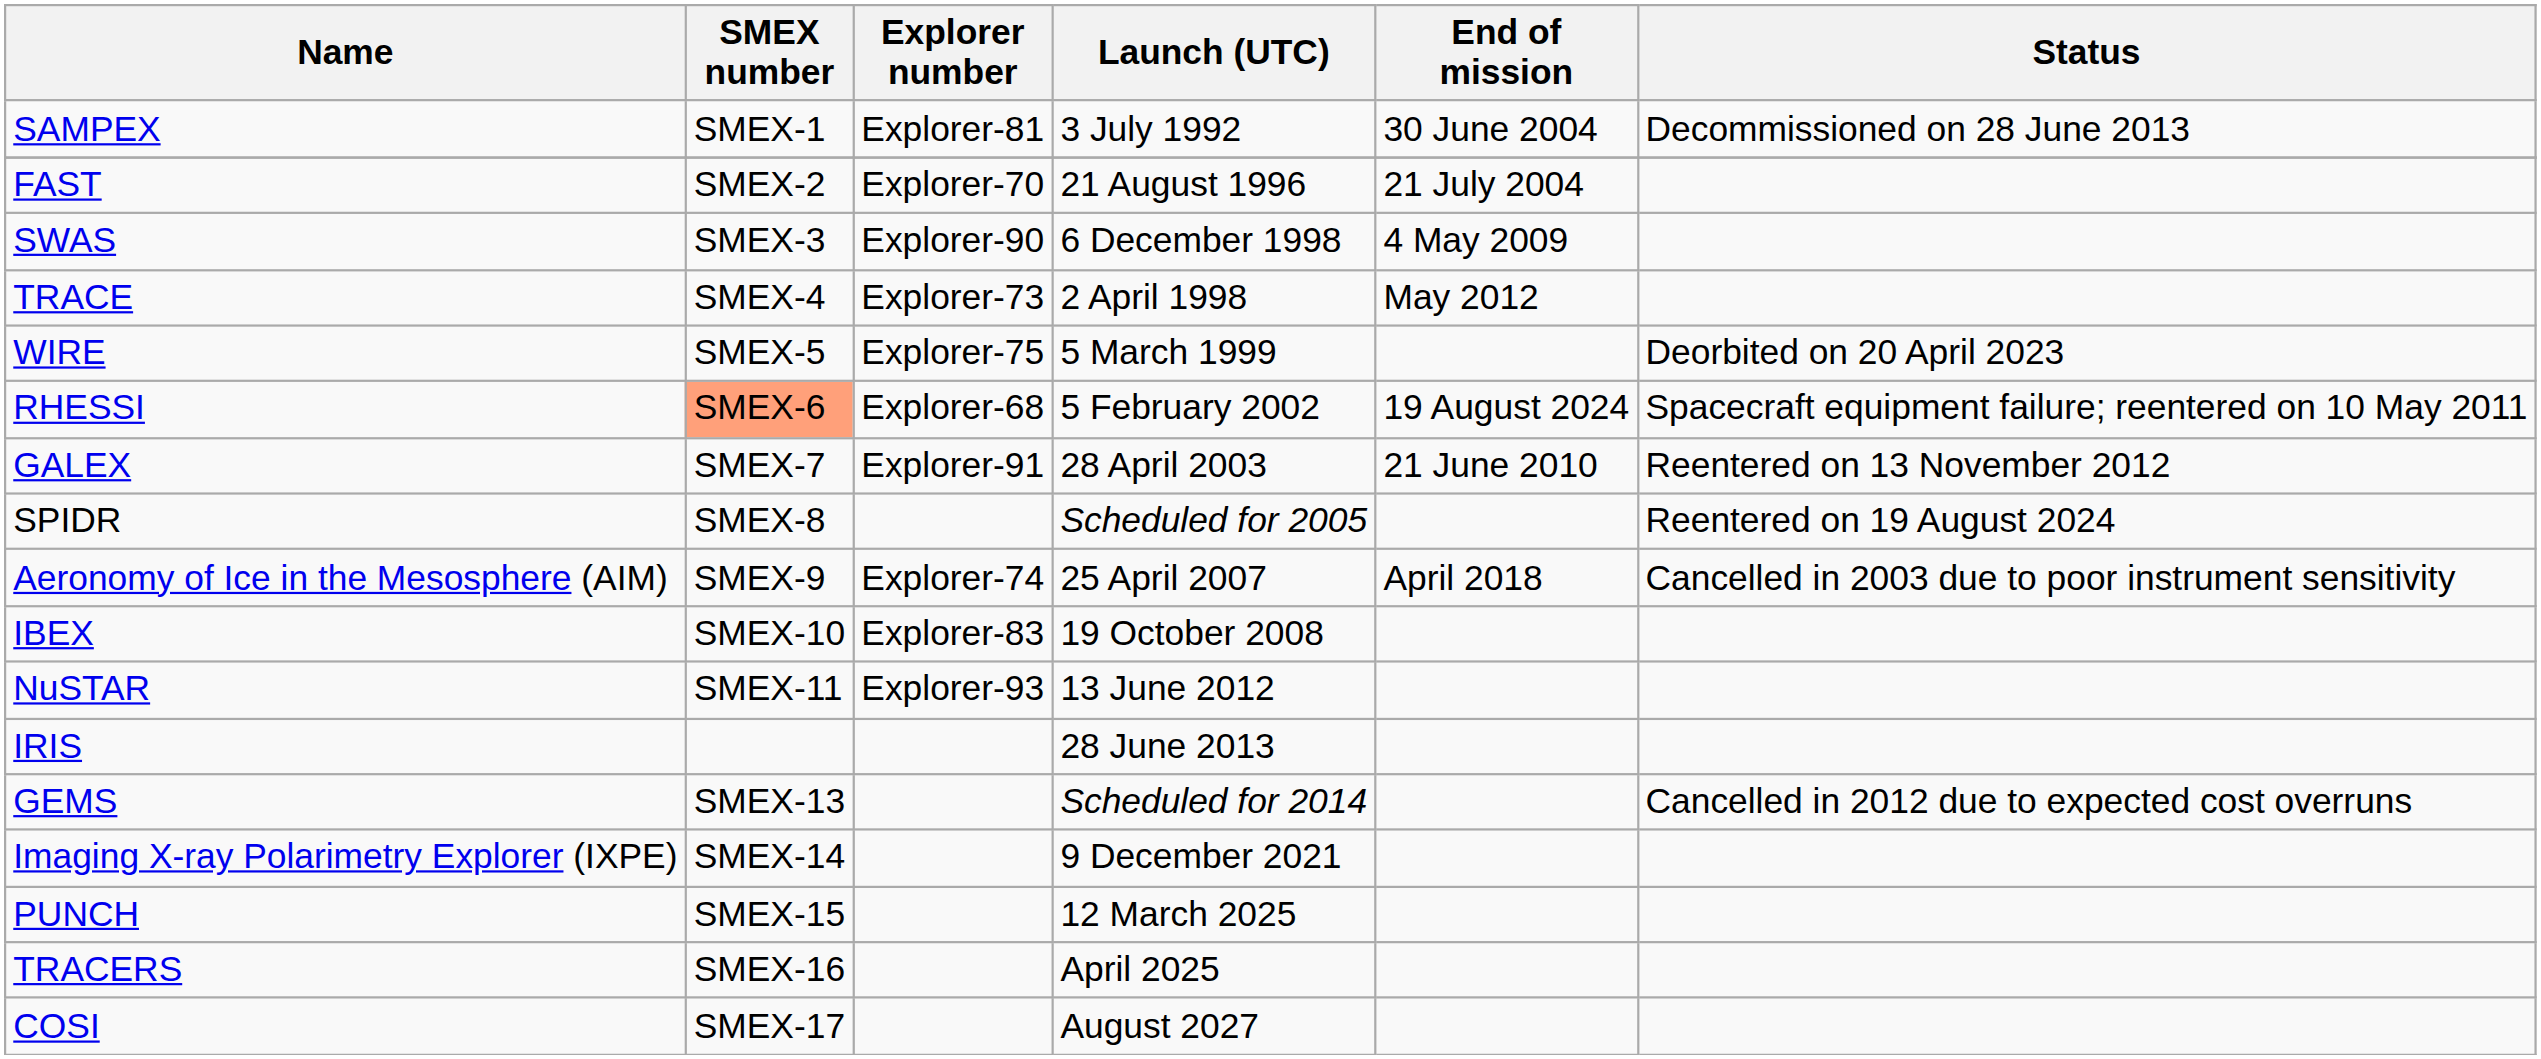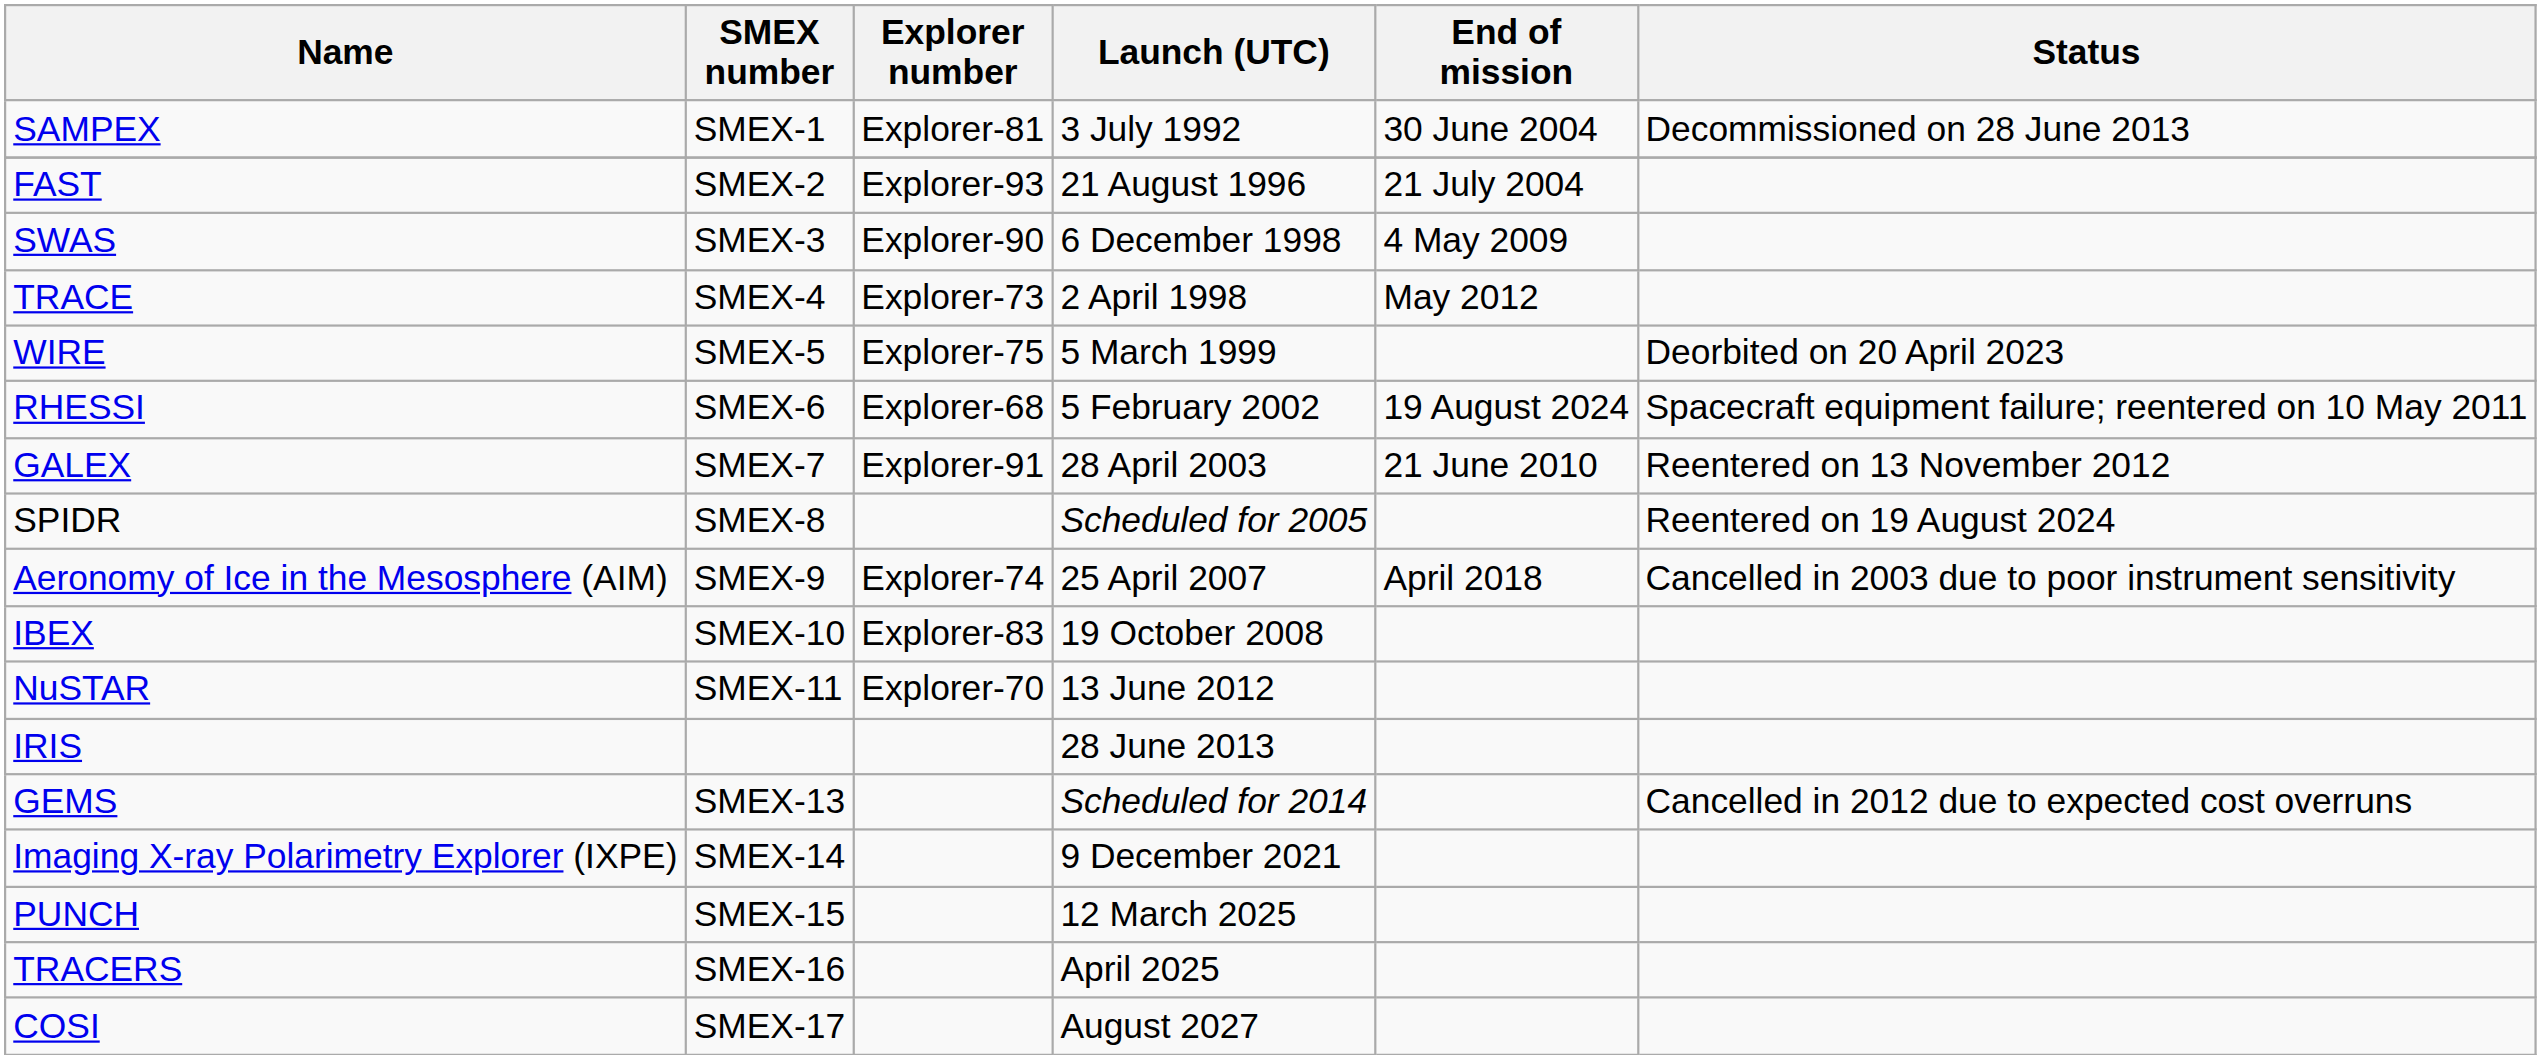 <table class="wikitable">
 <tr>
 <th>Name</th>
 <th>SMEX<br>number</th>
 <th>Explorer<br>number</th>
 <th>Launch (UTC)</th>
 <th>End of<br>mission</th>
 <th>Status</th>
 </tr>
 <tr>
 <td><a href='#'>SAMPEX</a></td>
 <td>SMEX-1</td>
 <td>Explorer-81</td>
 <td>3 July 1992</td>
 <td>30 June 2004</td>
 <td>Decommissioned on 28 June 2013</td>
 </tr>
 <tr>
 </tr>
 <tr>
 <td><a href='#'>FAST</a></td>
 <td>SMEX-2</td>
-<td>Explorer-70</td>
+<td>Explorer-93</td>
 <td>21 August 1996</td>
 <td>21 July 2004</td>
 <td></td>
 </tr>
 <tr>
 <td><a href='#'>SWAS</a></td>
 <td>SMEX-3</td>
 <td>Explorer-90</td>
 <td>6 December 1998</td>
 <td>4 May 2009</td>
 <td></td>
 </tr>
 <tr>
 <td><a href='#'>TRACE</a></td>
 <td>SMEX-4</td>
 <td>Explorer-73</td>
 <td>2 April 1998</td>
 <td>May 2012</td>
 <td></td>
 </tr>
 <tr>
 <td><a href='#'>WIRE</a></td>
 <td>SMEX-5</td>
 <td>Explorer-75</td>
 <td>5 March 1999</td>
 <td></td>
 <td>Deorbited on 20 April 2023</td>
 </tr>
 <tr>
 <td><a href='#'>RHESSI</a></td>
-<td style="background: lightsalmon;">SMEX-6</td>
+<td>SMEX-6</td>
 <td>Explorer-68</td>
 <td>5 February 2002</td>
 <td>19 August 2024</td>
 <td>Spacecraft equipment failure; reentered on 10 May 2011</td>
 </tr>
 <tr>
 <td><a href='#'>GALEX</a></td>
 <td>SMEX-7</td>
 <td>Explorer-91</td>
 <td>28 April 2003</td>
 <td>21 June 2010</td>
 <td>Reentered on 13 November 2012</td>
 </tr>
 <tr>
 <td>SPIDR</td>
 <td>SMEX-8</td>
 <td></td>
 <td><em>Scheduled for 2005</em></td>
 <td></td>
 <td>Reentered on 19 August 2024</td>
 </tr>
 <tr>
 <td><a href='#'>Aeronomy of Ice in the Mesosphere</a> (AIM)</td>
 <td>SMEX-9</td>
 <td>Explorer-74</td>
 <td>25 April 2007</td>
 <td>April 2018</td>
 <td>Cancelled in 2003 due to poor instrument sensitivity </td>
 </tr>
 <tr>
 <td><a href='#'>IBEX</a></td>
 <td>SMEX-10</td>
 <td>Explorer-83</td>
 <td>19 October 2008</td>
 <td></td>
 <td></td>
 </tr>
 <tr>
 <td><a href='#'>NuSTAR</a></td>
 <td>SMEX-11</td>
-<td>Explorer-93</td>
+<td>Explorer-70</td>
 <td>13 June 2012</td>
 <td></td>
 <td></td>
 </tr>
 <tr>
 <td><a href='#'>IRIS</a></td>
 <td></td>
 <td></td>
 <td>28 June 2013</td>
 <td></td>
 <td></td>
 </tr>
 <tr>
 <td><a href='#'>GEMS</a></td>
 <td>SMEX-13</td>
 <td></td>
 <td><em>Scheduled for 2014</em></td>
 <td></td>
 <td>Cancelled in 2012 due to expected cost overruns</td>
 </tr>
 <tr>
 <td><a href='#'>Imaging X-ray Polarimetry Explorer</a> (IXPE)</td>
 <td>SMEX-14</td>
 <td></td>
 <td>9 December 2021</td>
 <td></td>
 <td></td>
 </tr>
 <tr>
 <td><a href='#'>PUNCH</a></td>
 <td>SMEX-15</td>
 <td></td>
 <td>12 March 2025</td>
 <td></td>
 <td></td>
 </tr>
 <tr>
 <td><a href='#'>TRACERS</a></td>
 <td>SMEX-16</td>
 <td></td>
 <td>April 2025</td>
 <td></td>
 <td></td>
 </tr>
 <tr>
 <td><a href='#'>COSI</a></td>
 <td>SMEX-17</td>
 <td></td>
 <td>August 2027</td>
 <td></td>
 <td></td>
 </tr>
 </table>
